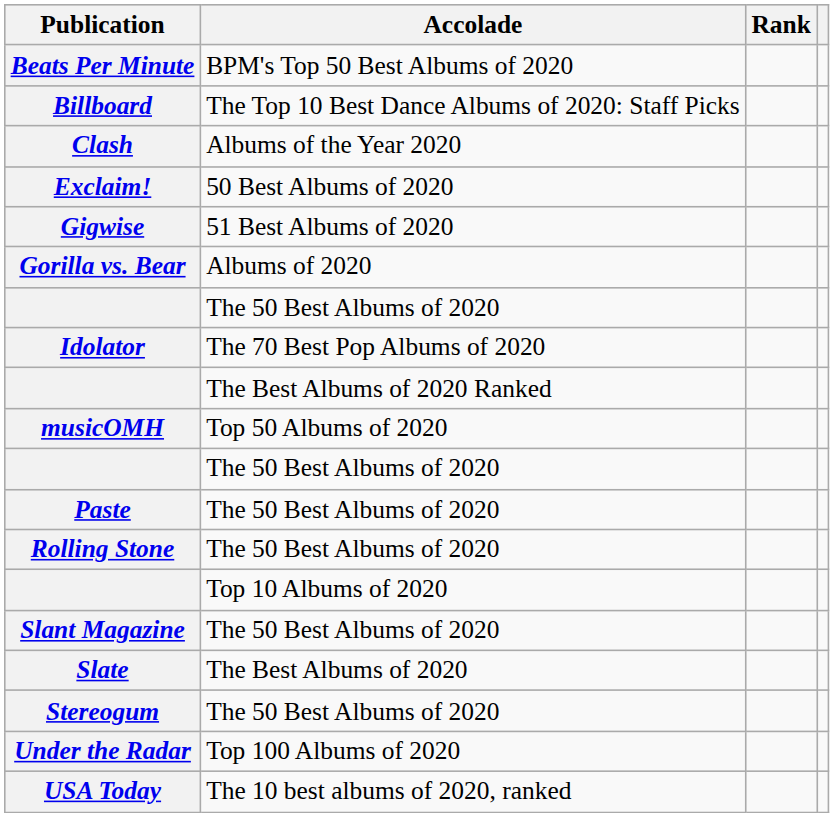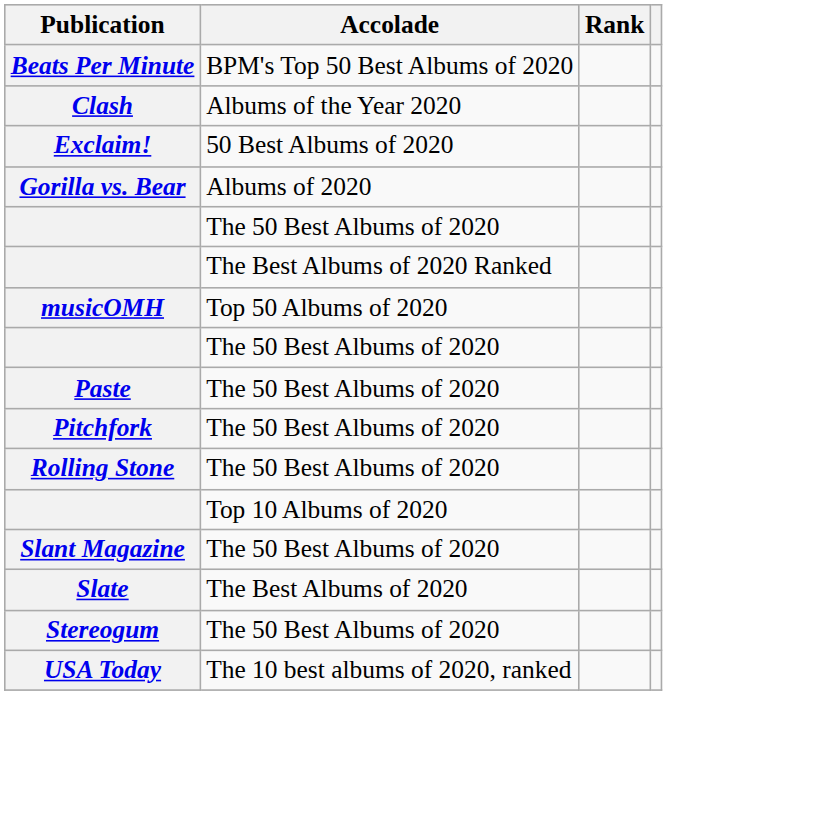 <table class="wikitable sortable plainrowheaders">
 <tr>
 <th scope="col">Publication</th>
 <th scope="col">Accolade</th>
 <th scope="col">Rank</th>
 <th scope="col" class="unsortable"></th>
 </tr>
 <tr>
 <th scope="row"><em><a href='#'>Beats Per Minute</a></em></th>
 <td>BPM's Top 50 Best Albums of 2020</td>
-<td></td>
-<td></td>
-</tr>
-<tr>
-<th scope="row"><em><a href='#'>Billboard</a></em></th>
-<td>The Top 10 Best Dance Albums of 2020: Staff Picks</td>
 <td></td>
 <td></td>
 </tr>
 <tr>
 <th scope="row"><em><a href='#'>Clash</a></em></th>
 <td>Albums of the Year 2020</td>
 <td></td>
 <td></td>
 </tr>
 <tr>
 <th scope="row"><em><a href='#'>Exclaim!</a></em></th>
 <td>50 Best Albums of 2020</td>
 <td></td>
 <td></td>
 </tr>
 <tr>
-<th scope="row"><em><a href='#'>Gigwise</a></em></th>
-<td>51 Best Albums of 2020</td>
-<td></td>
-<td></td>
-</tr>
-<tr>
 <th scope="row"><em><a href='#'>Gorilla vs. Bear</a></em></th>
 <td>Albums of 2020</td>
 <td></td>
 <td></td>
 </tr>
 <tr>
 <th scope="row"><em></em></th>
 <td>The 50 Best Albums of 2020</td>
-<td></td>
-<td></td>
-</tr>
-<tr>
-<th scope="row"><em><a href='#'>Idolator</a></em></th>
-<td>The 70 Best Pop Albums of 2020</td>
 <td></td>
 <td></td>
 </tr>
 <tr>
 <th scope="row"><em></em></th>
 <td>The Best Albums of 2020 Ranked</td>
 <td></td>
 <td></td>
 </tr>
 <tr>
 <th scope="row"><em><a href='#'>musicOMH</a></em></th>
 <td>Top 50 Albums of 2020</td>
 <td></td>
 <td></td>
 </tr>
 <tr>
 <th scope="row"><em></em></th>
 <td>The 50 Best Albums of 2020</td>
 <td></td>
 <td></td>
 </tr>
 <tr>
 <th scope="row"><em><a href='#'>Paste</a></em></th>
+<td>The 50 Best Albums of 2020</td>
+<td></td>
+<td></td>
+</tr>
+<tr>
+<th scope="row"><em><a href='#'>Pitchfork</a></em></th>
 <td>The 50 Best Albums of 2020</td>
 <td></td>
 <td></td>
 </tr>
 <tr>
 <th scope="row"><em><a href='#'>Rolling Stone</a></em></th>
 <td>The 50 Best Albums of 2020</td>
 <td></td>
 <td></td>
 </tr>
 <tr>
 <th scope="row"><em></em></th>
 <td>Top 10 Albums of 2020</td>
 <td></td>
 <td></td>
 </tr>
 <tr>
 <th scope="row"><em><a href='#'>Slant Magazine</a></em></th>
 <td>The 50 Best Albums of 2020</td>
 <td></td>
 <td></td>
 </tr>
 <tr>
 <th scope="row"><em><a href='#'>Slate</a></em></th>
 <td>The Best Albums of 2020</td>
 <td></td>
 <td></td>
 </tr>
 <tr>
 <th scope="row"><em><a href='#'>Stereogum</a></em></th>
 <td>The 50 Best Albums of 2020</td>
 <td></td>
 <td></td>
 </tr>
 <tr>
-<th scope="row"><em><a href='#'>Under the Radar</a></em></th>
-<td>Top 100 Albums of 2020</td>
-<td></td>
-<td></td>
-</tr>
-<tr>
 <th scope="row"><em><a href='#'>USA Today</a></em></th>
 <td>The 10 best albums of 2020, ranked</td>
 <td></td>
 <td></td>
 </tr>
 </table>
